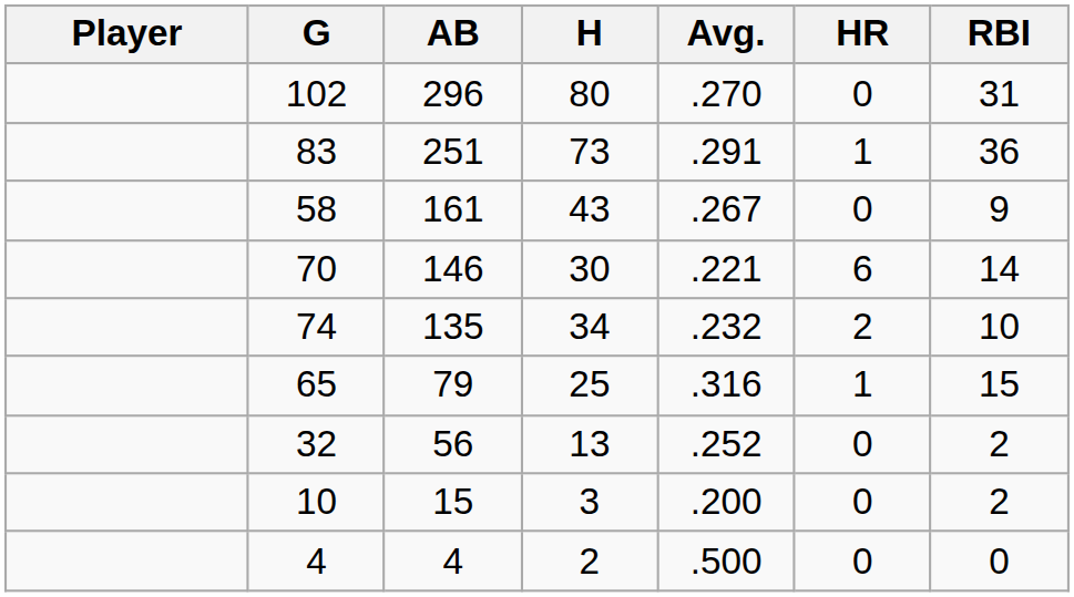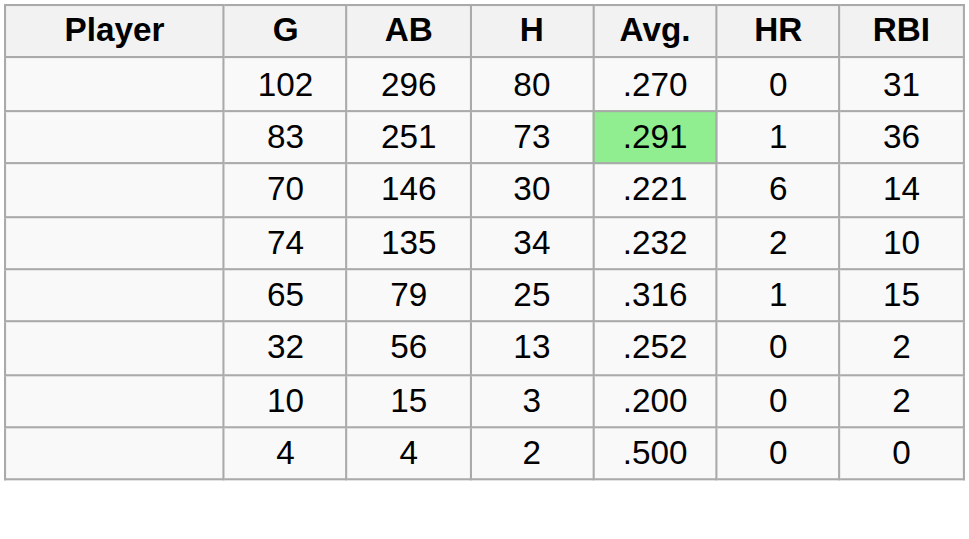 <table class="wikitable sortable">
 <tr>
 <th bgcolor="#DDDDFF" width="16%">Player</th>
 <th bgcolor="#DDDDFF" width="9%">G</th>
 <th bgcolor="#DDDDFF" width="9%">AB</th>
 <th bgcolor="#DDDDFF" width="9%">H</th>
 <th bgcolor="#DDDDFF" width="9%">Avg.</th>
 <th bgcolor="#DDDDFF" width="9%">HR</th>
 <th bgcolor="#DDDDFF" width="9%">RBI</th>
 </tr>
 <tr align="center">
 <td></td>
 <td>102</td>
 <td>296</td>
 <td>80</td>
 <td>.270</td>
 <td>0</td>
 <td>31</td>
 </tr>
 <tr align="center">
 <td></td>
 <td>83</td>
 <td>251</td>
 <td>73</td>
-<td>.291</td>
+<td style="background: lightgreen;">.291</td>
 <td>1</td>
 <td>36</td>
-</tr>
-<tr align="center">
-<td></td>
-<td>58</td>
-<td>161</td>
-<td>43</td>
-<td>.267</td>
-<td>0</td>
-<td>9</td>
 </tr>
 <tr align="center">
 <td></td>
 <td>70</td>
 <td>146</td>
 <td>30</td>
 <td>.221</td>
 <td>6</td>
 <td>14</td>
 </tr>
 <tr align="center">
 <td></td>
 <td>74</td>
 <td>135</td>
 <td>34</td>
 <td>.232</td>
 <td>2</td>
 <td>10</td>
 </tr>
 <tr align="center">
 <td></td>
 <td>65</td>
 <td>79</td>
 <td>25</td>
 <td>.316</td>
 <td>1</td>
 <td>15</td>
 </tr>
 <tr align="center">
 <td></td>
 <td>32</td>
 <td>56</td>
 <td>13</td>
 <td>.252</td>
 <td>0</td>
 <td>2</td>
 </tr>
 <tr align="center">
 <td></td>
 <td>10</td>
 <td>15</td>
 <td>3</td>
 <td>.200</td>
 <td>0</td>
 <td>2</td>
 </tr>
 <tr align="center">
 <td></td>
 <td>4</td>
 <td>4</td>
 <td>2</td>
 <td>.500</td>
 <td>0</td>
 <td>0</td>
 </tr>
 </table>
